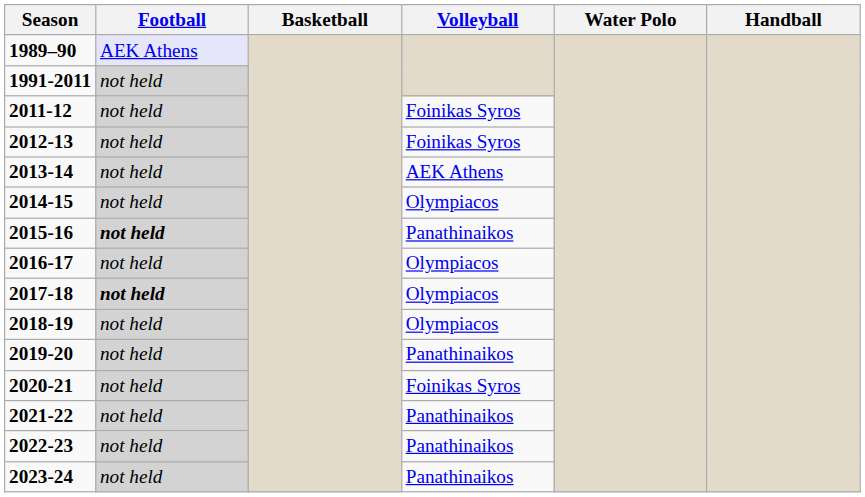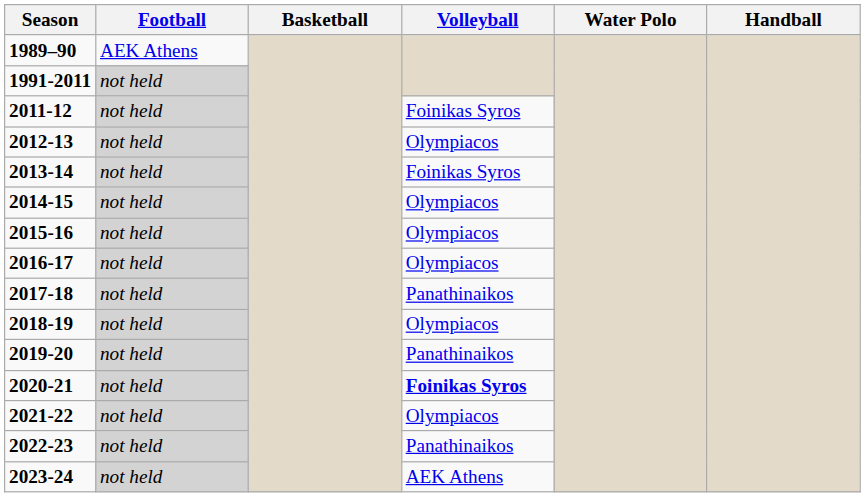 <table class="wikitable">
 <tr>
 <th>Season</th>
 <th width="120"><a href='#'>Football</a></th>
 <th width="120">Basketball</th>
 <th width="120"><a href='#'>Volleyball</a></th>
 <th width="120">Water Polo</th>
 <th width="120">Handball</th>
 </tr>
 <tr>
 <td><strong>1989–90</strong></td>
-<td style="background: lavender;"><a href='#'>AEK Athens</a></td>
+<td><a href='#'>AEK Athens</a></td>
 <td rowspan="15" bgcolor="E3DAC9"></td>
 <td rowspan="2" bgcolor="E3DAC9"></td>
 <td rowspan="15" bgcolor="E3DAC9"></td>
 <td rowspan="15" bgcolor="E3DAC9"></td>
 </tr>
 <tr>
 <td><strong>1991-2011</strong></td>
 <td bgcolor="lightgrey"><em>not held</em></td>
 </tr>
 <tr>
 <td><strong>2011-12</strong></td>
 <td bgcolor="lightgrey"><em>not held</em></td>
 <td><a href='#'>Foinikas Syros</a></td>
 </tr>
 <tr>
 <td><strong>2012-13</strong></td>
 <td bgcolor="lightgrey"><em>not held</em></td>
-<td><a href='#'>Foinikas Syros</a></td>
+<td><a href='#'>Olympiacos</a></td>
 </tr>
 <tr>
 <td><strong>2013-14</strong></td>
 <td bgcolor="lightgrey"><em>not held</em></td>
-<td><a href='#'>AEK Athens</a></td>
+<td><a href='#'>Foinikas Syros</a></td>
 </tr>
 <tr>
 <td><strong>2014-15</strong></td>
 <td bgcolor="lightgrey"><em>not held</em></td>
 <td><a href='#'>Olympiacos</a></td>
 </tr>
 <tr>
 <td><strong>2015-16</strong></td>
-<td bgcolor="lightgrey"><strong><em>not held</em></strong></td>
-<td><a href='#'>Panathinaikos</a></td>
+<td bgcolor="lightgrey"><em>not held</em></td>
+<td><a href='#'>Olympiacos</a></td>
 </tr>
 <tr>
 <td><strong>2016-17</strong></td>
 <td bgcolor="lightgrey"><em>not held</em></td>
 <td><a href='#'>Olympiacos</a></td>
 </tr>
 <tr>
 <td><strong>2017-18</strong></td>
-<td bgcolor="lightgrey"><strong><em>not held</em></strong></td>
-<td><a href='#'>Olympiacos</a></td>
+<td bgcolor="lightgrey"><em>not held</em></td>
+<td><a href='#'>Panathinaikos</a></td>
 </tr>
 <tr>
 <td><strong>2018-19</strong></td>
 <td bgcolor="lightgrey"><em>not held</em></td>
 <td><a href='#'>Olympiacos</a></td>
 </tr>
 <tr>
 <td><strong>2019-20</strong></td>
 <td bgcolor="lightgrey"><em>not held</em></td>
 <td><a href='#'>Panathinaikos</a></td>
 </tr>
 <tr>
 <td><strong>2020-21</strong></td>
 <td bgcolor="lightgrey"><em>not held</em></td>
-<td><a href='#'>Foinikas Syros</a></td>
+<td><strong><a href='#'>Foinikas Syros</a></strong></td>
 </tr>
 <tr>
 <td><strong>2021-22</strong></td>
 <td bgcolor="lightgrey"><em>not held</em></td>
-<td><a href='#'>Panathinaikos</a></td>
+<td><a href='#'>Olympiacos</a></td>
 </tr>
 <tr>
 <td><strong>2022-23</strong></td>
 <td bgcolor="lightgrey"><em>not held</em></td>
 <td><a href='#'>Panathinaikos</a></td>
 </tr>
 <tr>
 <td><strong>2023-24</strong></td>
 <td bgcolor="lightgrey"><em>not held</em></td>
-<td><a href='#'>Panathinaikos</a></td>
+<td><a href='#'>AEK Athens</a></td>
 </tr>
 </table>
